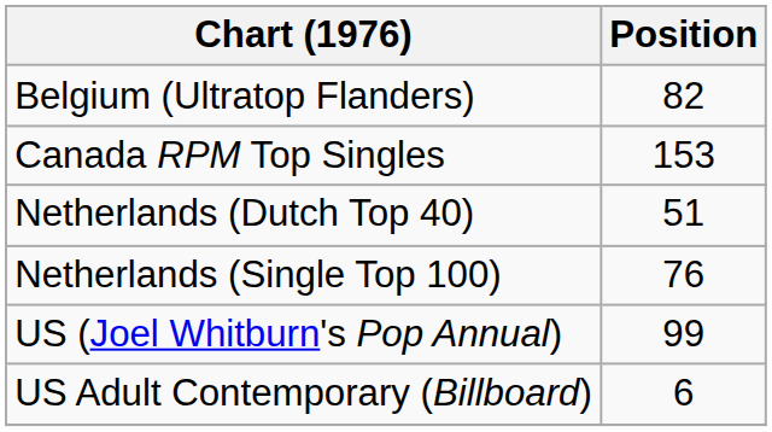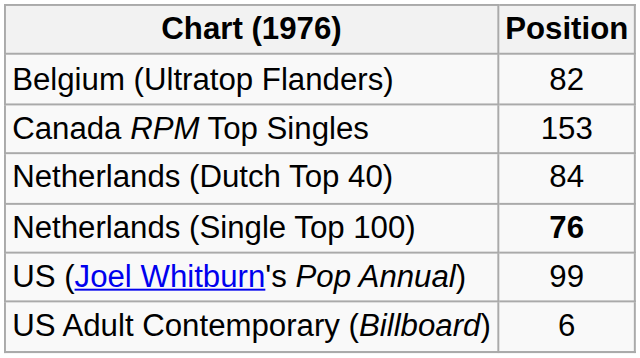 <table class="wikitable sortable">
 <tr>
 <th>Chart (1976)</th>
 <th style="text-align:center;">Position</th>
 </tr>
 <tr>
 <td>Belgium (Ultratop Flanders)</td>
 <td align="center">82</td>
 </tr>
 <tr>
 <td>Canada <em>RPM</em> Top Singles</td>
 <td style="text-align:center;">153</td>
 </tr>
 <tr>
 <td>Netherlands (Dutch Top 40)</td>
-<td align="center">51</td>
+<td align="center">84</td>
 </tr>
 <tr>
 <td>Netherlands (Single Top 100)</td>
-<td align="center">76</td>
+<td align="center"><strong>76</strong></td>
 </tr>
 <tr>
 <td>US (<a href='#'>Joel Whitburn</a>'s <em>Pop Annual</em>)</td>
 <td style="text-align:center;">99</td>
 </tr>
 <tr>
 <td>US Adult Contemporary (<em>Billboard</em>)</td>
 <td style="text-align:center;">6</td>
 </tr>
 <tr>
 </tr>
 </table>
